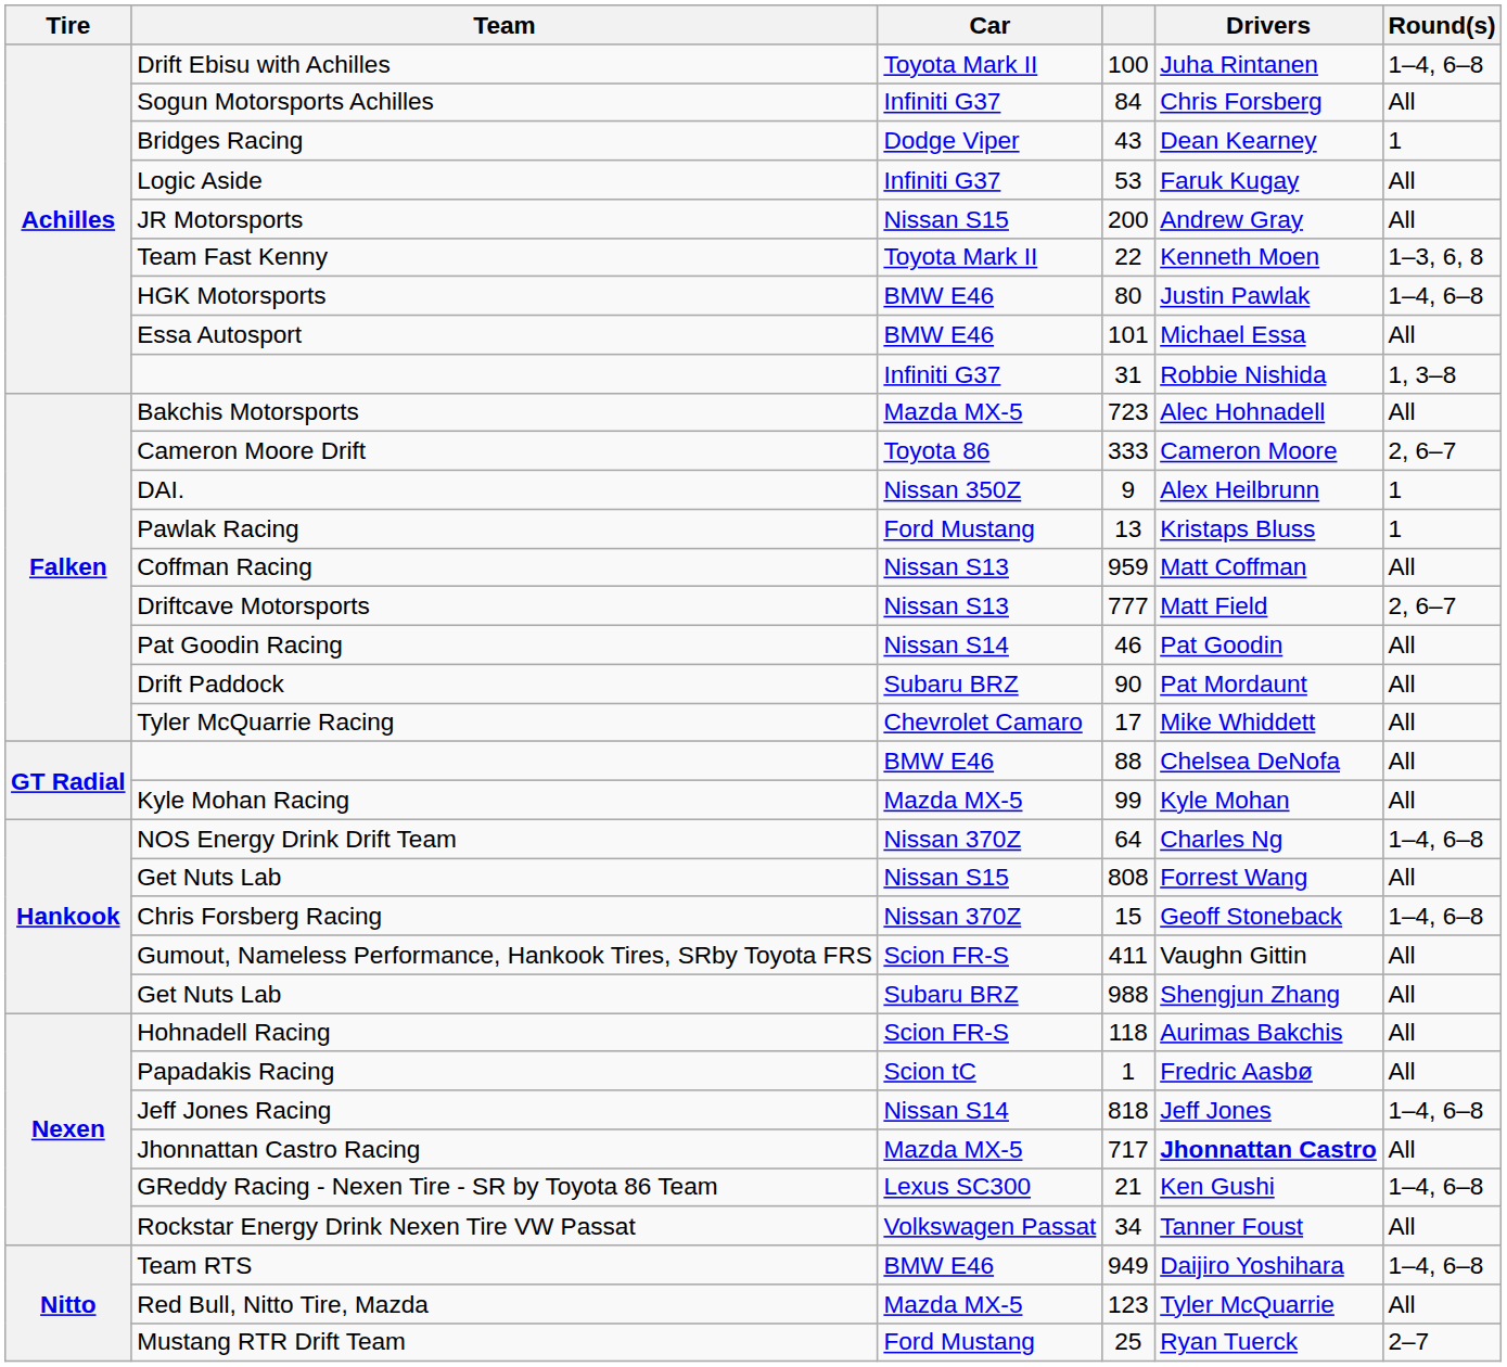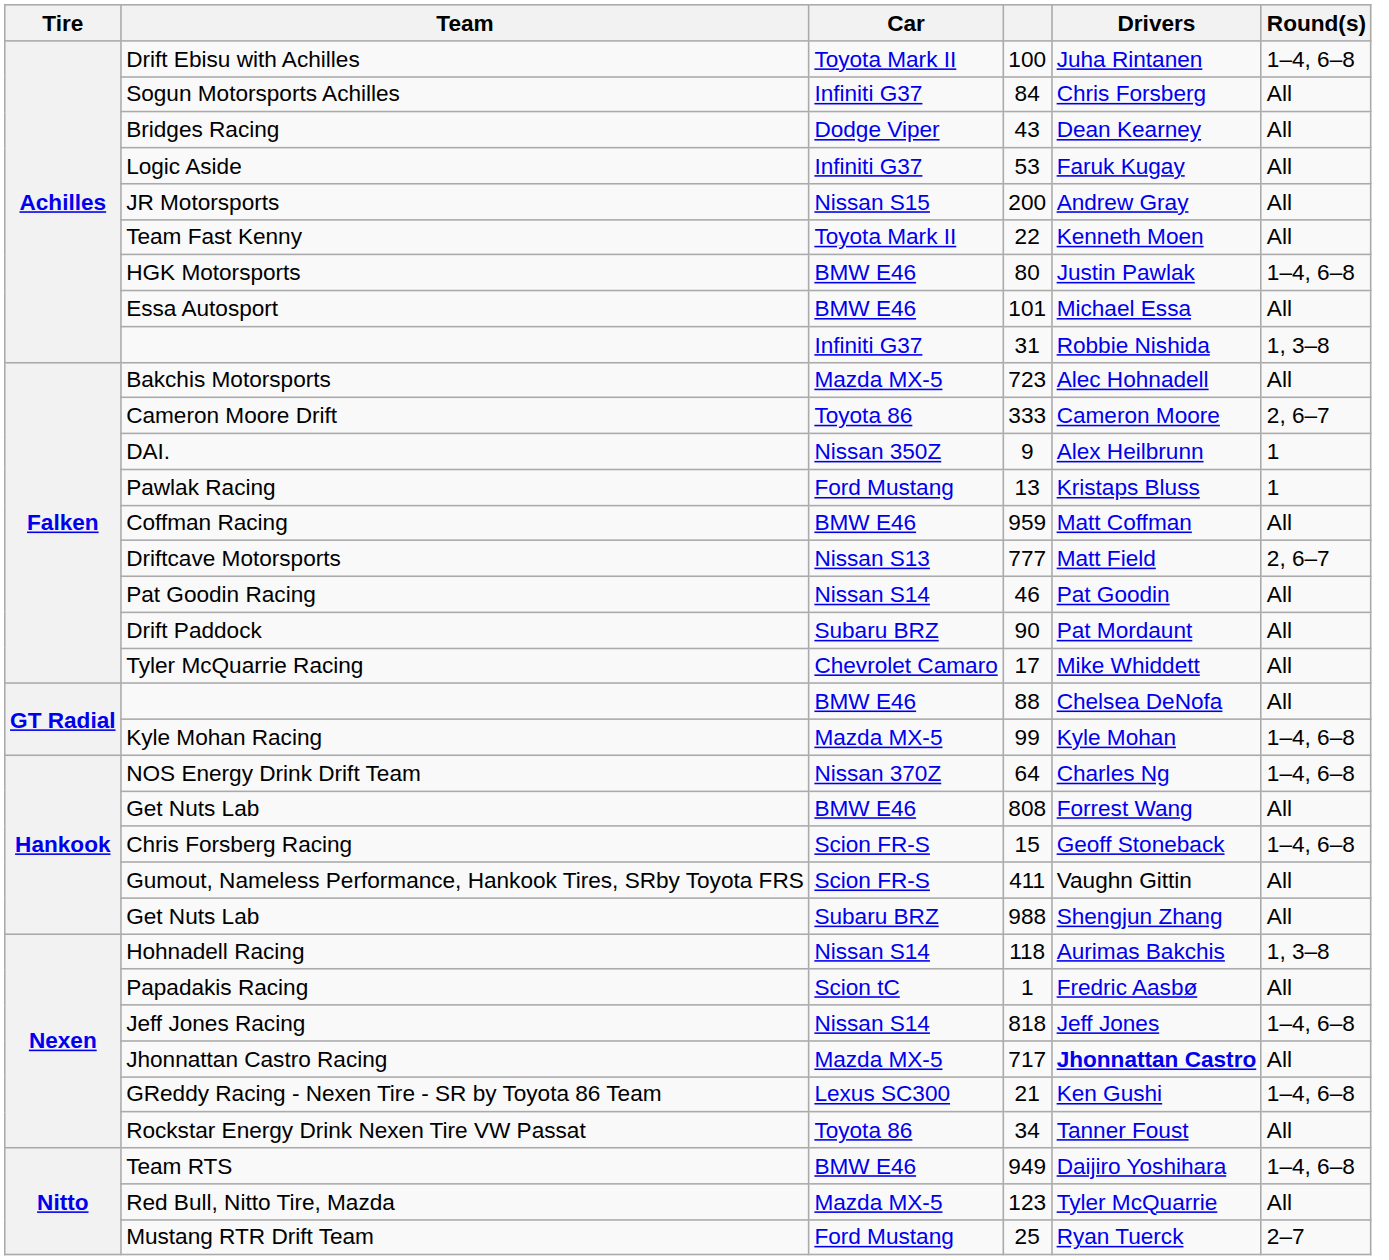 <table class="wikitable" style="font-size: 90%">
 <tr>
 <th>Tire</th>
 <th>Team</th>
 <th>Car</th>
 <th></th>
 <th>Drivers</th>
 <th>Round(s)</th>
 </tr>
 <tr>
 <th rowspan=9><a href='#'>Achilles</a></th>
 <td>Drift Ebisu with Achilles</td>
 <td><a href='#'>Toyota Mark II</a></td>
 <td align=center>100</td>
 <td> <a href='#'>Juha Rintanen</a></td>
 <td>1–4, 6–8</td>
 </tr>
 <tr>
 <td>Sogun Motorsports Achilles</td>
 <td><a href='#'>Infiniti G37</a></td>
 <td align=center>84</td>
 <td> <a href='#'>Chris Forsberg</a></td>
 <td>All</td>
 </tr>
 <tr>
 <td>Bridges Racing</td>
 <td><a href='#'>Dodge Viper</a></td>
 <td align=center>43</td>
 <td> <a href='#'>Dean Kearney</a></td>
-<td>1</td>
+<td>All</td>
 </tr>
 <tr>
 <td>Logic Aside</td>
 <td><a href='#'>Infiniti G37</a></td>
 <td align=center>53</td>
 <td> <a href='#'>Faruk Kugay</a></td>
 <td>All</td>
 </tr>
 <tr>
 <td>JR Motorsports</td>
 <td><a href='#'>Nissan S15</a></td>
 <td align=center>200</td>
 <td> <a href='#'>Andrew Gray</a></td>
 <td>All</td>
 </tr>
 <tr>
 <td>Team Fast Kenny</td>
 <td><a href='#'>Toyota Mark II</a></td>
 <td align=center>22</td>
 <td> <a href='#'>Kenneth Moen</a></td>
-<td>1–3, 6, 8</td>
+<td>All</td>
 </tr>
 <tr>
 <td>HGK Motorsports</td>
 <td><a href='#'>BMW E46</a></td>
 <td align=center>80</td>
 <td> <a href='#'>Justin Pawlak</a></td>
 <td>1–4, 6–8</td>
 </tr>
 <tr>
 <td>Essa Autosport</td>
 <td><a href='#'>BMW E46</a></td>
 <td align=center>101</td>
 <td> <a href='#'>Michael Essa</a></td>
 <td>All</td>
 </tr>
 <tr>
 <td></td>
 <td><a href='#'>Infiniti G37</a></td>
 <td align=center>31</td>
 <td> <a href='#'>Robbie Nishida</a></td>
 <td>1, 3–8</td>
 </tr>
 <tr>
 <th rowspan=9><a href='#'>Falken</a></th>
 <td>Bakchis Motorsports</td>
 <td><a href='#'>Mazda MX-5</a></td>
 <td align=center>723</td>
 <td> <a href='#'>Alec Hohnadell</a></td>
 <td>All</td>
 </tr>
 <tr>
 <td>Cameron Moore Drift</td>
 <td><a href='#'>Toyota 86</a></td>
 <td align=center>333</td>
 <td> <a href='#'>Cameron Moore</a></td>
 <td>2, 6–7</td>
 </tr>
 <tr>
 <td>DAI.</td>
 <td><a href='#'>Nissan 350Z</a></td>
 <td align=center>9</td>
 <td> <a href='#'>Alex Heilbrunn</a></td>
 <td>1</td>
 </tr>
 <tr>
 <td>Pawlak Racing</td>
 <td><a href='#'>Ford Mustang</a></td>
 <td align=center>13</td>
 <td> <a href='#'>Kristaps Bluss</a></td>
 <td>1</td>
 </tr>
 <tr>
 <td>Coffman Racing</td>
-<td><a href='#'>Nissan S13</a></td>
+<td><a href='#'>BMW E46</a></td>
 <td align=center>959</td>
 <td> <a href='#'>Matt Coffman</a></td>
 <td>All</td>
 </tr>
 <tr>
 <td>Driftcave Motorsports</td>
 <td><a href='#'>Nissan S13</a></td>
 <td align=center>777</td>
 <td> <a href='#'>Matt Field</a></td>
 <td>2, 6–7</td>
 </tr>
 <tr>
 <td>Pat Goodin Racing</td>
 <td><a href='#'>Nissan S14</a></td>
 <td align=center>46</td>
 <td> <a href='#'>Pat Goodin</a></td>
 <td>All</td>
 </tr>
 <tr>
 <td>Drift Paddock</td>
 <td><a href='#'>Subaru BRZ</a></td>
 <td align=center>90</td>
 <td> <a href='#'>Pat Mordaunt</a></td>
 <td>All</td>
 </tr>
 <tr>
 <td>Tyler McQuarrie Racing</td>
 <td><a href='#'>Chevrolet Camaro</a></td>
 <td align=center>17</td>
 <td> <a href='#'>Mike Whiddett</a></td>
 <td>All</td>
 </tr>
 <tr>
 <th rowspan=2><a href='#'>GT Radial</a></th>
 <td></td>
 <td><a href='#'>BMW E46</a></td>
 <td align=center>88</td>
 <td> <a href='#'>Chelsea DeNofa</a></td>
 <td>All</td>
 </tr>
 <tr>
 <td>Kyle Mohan Racing</td>
 <td><a href='#'>Mazda MX-5</a></td>
 <td align=center>99</td>
 <td> <a href='#'>Kyle Mohan</a></td>
-<td>All</td>
+<td>1–4, 6–8</td>
 </tr>
 <tr>
 <th rowspan=5><a href='#'>Hankook</a></th>
 <td>NOS Energy Drink Drift Team</td>
 <td><a href='#'>Nissan 370Z</a></td>
 <td align=center>64</td>
 <td> <a href='#'>Charles Ng</a></td>
 <td>1–4, 6–8</td>
 </tr>
 <tr>
 <td>Get Nuts Lab</td>
-<td><a href='#'>Nissan S15</a></td>
+<td><a href='#'>BMW E46</a></td>
 <td align=center>808</td>
 <td> <a href='#'>Forrest Wang</a></td>
 <td>All</td>
 </tr>
 <tr>
 <td>Chris Forsberg Racing</td>
-<td><a href='#'>Nissan 370Z</a></td>
+<td><a href='#'>Scion FR-S</a></td>
 <td align=center>15</td>
 <td> <a href='#'>Geoff Stoneback</a></td>
 <td>1–4, 6–8</td>
 </tr>
 <tr>
 <td>Gumout, Nameless Performance, Hankook Tires, SRby Toyota FRS</td>
 <td><a href='#'>Scion FR-S</a></td>
 <td align=center>411</td>
 <td> Vaughn Gittin</td>
 <td>All</td>
 </tr>
 <tr>
 <td>Get Nuts Lab</td>
 <td><a href='#'>Subaru BRZ</a></td>
 <td align=center>988</td>
 <td> <a href='#'>Shengjun Zhang</a></td>
 <td>All</td>
 </tr>
 <tr>
 <th rowspan=6><a href='#'>Nexen</a></th>
 <td>Hohnadell Racing</td>
-<td><a href='#'>Scion FR-S</a></td>
+<td><a href='#'>Nissan S14</a></td>
 <td align=center>118</td>
 <td> <a href='#'>Aurimas Bakchis</a></td>
-<td>All</td>
+<td>1, 3–8</td>
 </tr>
 <tr>
 <td>Papadakis Racing</td>
 <td><a href='#'>Scion tC</a></td>
 <td align=center>1</td>
 <td> <a href='#'>Fredric Aasbø</a></td>
 <td>All</td>
 </tr>
 <tr>
 <td>Jeff Jones Racing</td>
 <td><a href='#'>Nissan S14</a></td>
 <td align=center>818</td>
 <td> <a href='#'>Jeff Jones</a></td>
 <td>1–4, 6–8</td>
 </tr>
 <tr>
 <td>Jhonnattan Castro Racing</td>
 <td><a href='#'>Mazda MX-5</a></td>
 <td align=center>717</td>
 <td><strong> <a href='#'>Jhonnattan Castro</a></strong></td>
 <td>All</td>
 </tr>
 <tr>
 <td>GReddy Racing - Nexen Tire - SR by Toyota 86 Team</td>
 <td><a href='#'>Lexus SC300</a></td>
 <td align=center>21</td>
 <td> <a href='#'>Ken Gushi</a></td>
 <td>1–4, 6–8</td>
 </tr>
 <tr>
 <td>Rockstar Energy Drink Nexen Tire VW Passat</td>
-<td><a href='#'>Volkswagen Passat</a></td>
+<td><a href='#'>Toyota 86</a></td>
 <td align=center>34</td>
 <td> <a href='#'>Tanner Foust</a></td>
 <td>All</td>
 </tr>
 <tr>
 <th rowspan=3><a href='#'>Nitto</a></th>
 <td>Team RTS</td>
 <td><a href='#'>BMW E46</a></td>
 <td align=center>949</td>
 <td> <a href='#'>Daijiro Yoshihara</a></td>
 <td>1–4, 6–8</td>
 </tr>
 <tr>
 <td>Red Bull, Nitto Tire, Mazda</td>
 <td><a href='#'>Mazda MX-5</a></td>
 <td align=center>123</td>
 <td> <a href='#'>Tyler McQuarrie</a></td>
 <td>All</td>
 </tr>
 <tr>
 <td>Mustang RTR Drift Team</td>
 <td><a href='#'>Ford Mustang</a></td>
 <td align=center>25</td>
 <td> <a href='#'>Ryan Tuerck</a></td>
 <td>2–7</td>
 </tr>
 </table>
